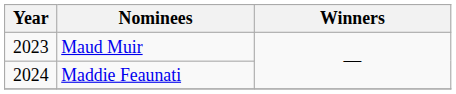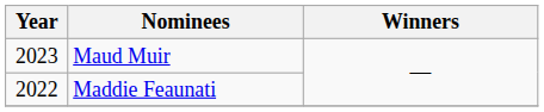 <table class="wikitable">
 <tr>
 <th width=40 align=center>Year</th>
 <th width=170>Nominees</th>
 <th width=170>Winners</th>
 </tr>
 <tr>
 <td align=center>2023</td>
 <td><a href='#'>Maud Muir</a></td>
 <td align=center rowspan=2>—</td>
 </tr>
 <tr>
-<td align=center>2024</td>
+<td align=center>2022</td>
 <td><a href='#'>Maddie Feaunati</a></td>
 </tr>
 <tr>
 </tr>
 </table>
